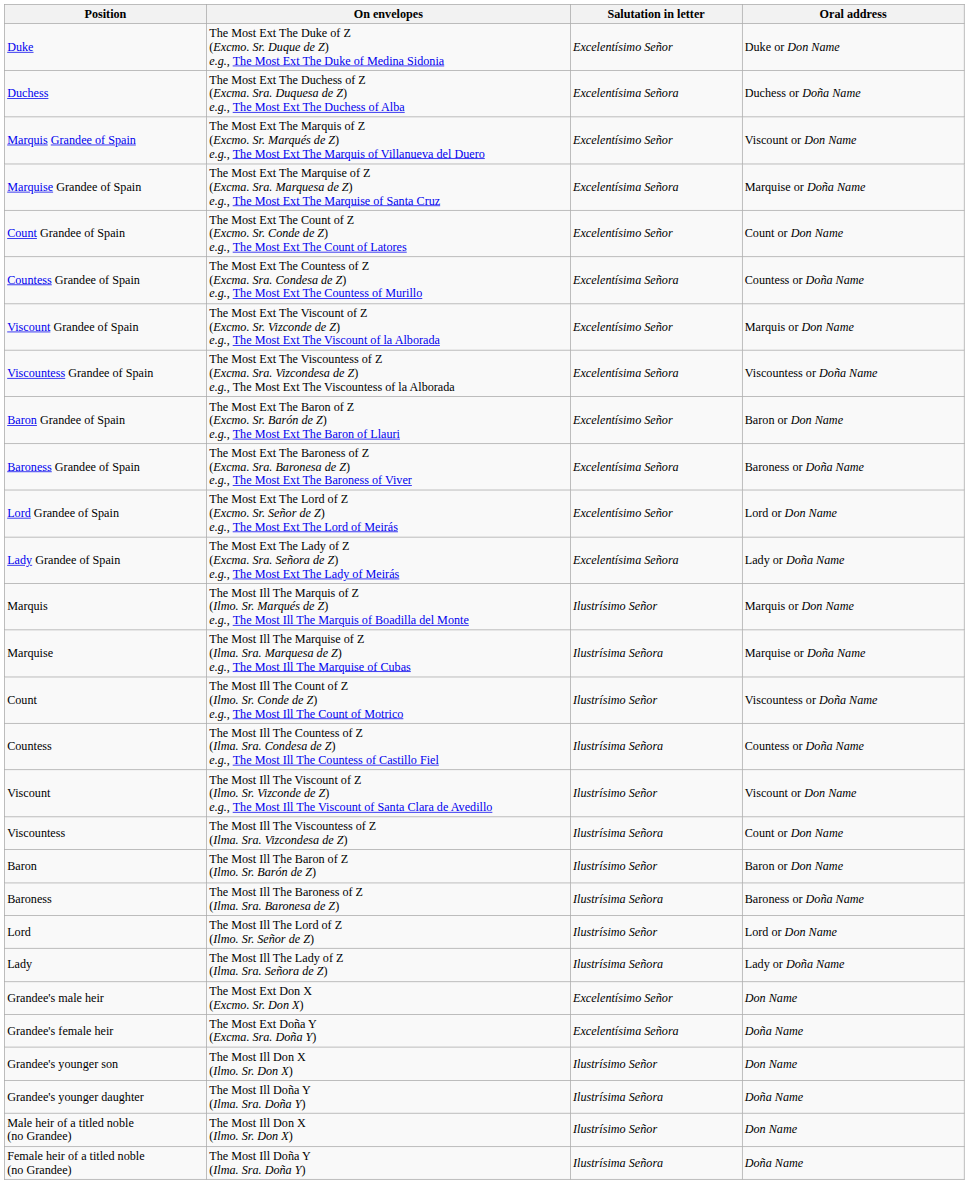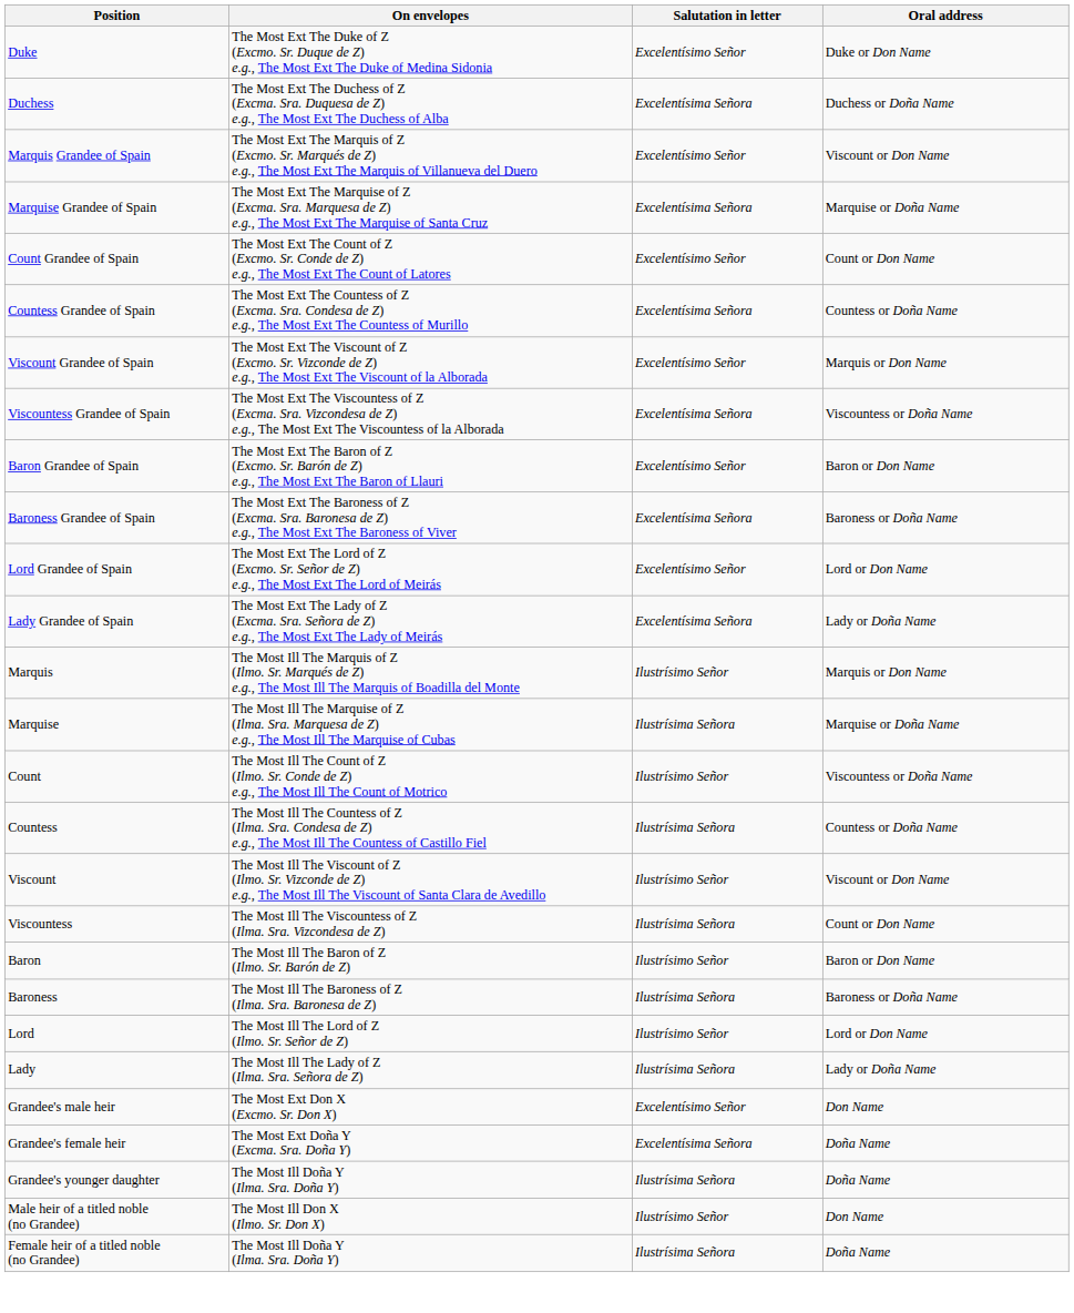 <table class="wikitable" width=100%>
 <tr>
 <th width=20%>Position</th>
 <th width=36%>On envelopes</th>
 <th width=17%>Salutation in letter</th>
 <th width=22%>Oral address</th>
 </tr>
 <tr>
 <td><a href='#'>Duke</a></td>
 <td>The Most Ext The Duke of Z<br>(<em>Excmo. Sr. Duque de Z</em>)<br><em>e.g.</em>, <a href='#'>The Most Ext The Duke of Medina Sidonia</a></td>
 <td><em>Excelentísimo Señor</em></td>
 <td>Duke or <em>Don Name</em></td>
 </tr>
 <tr>
 <td><a href='#'>Duchess</a></td>
 <td>The Most Ext The Duchess of Z<br>(<em>Excma. Sra. Duquesa de Z</em>)<br><em>e.g.</em>, <a href='#'>The Most Ext The Duchess of Alba</a></td>
 <td><em>Excelentísima Señora</em></td>
 <td>Duchess or <em>Doña Name</em></td>
 </tr>
 <tr>
 <td><a href='#'>Marquis</a> <a href='#'>Grandee of Spain</a></td>
 <td>The Most Ext The Marquis of Z<br>(<em>Excmo. Sr. Marqués de Z</em>)<br><em>e.g.</em>, <a href='#'>The Most Ext The Marquis of Villanueva del Duero</a></td>
 <td><em>Excelentísimo Señor</em></td>
 <td>Viscount or <em>Don Name</em></td>
 </tr>
 <tr>
 <td><a href='#'>Marquise</a> Grandee of Spain</td>
 <td>The Most Ext The Marquise of Z<br>(<em>Excma. Sra. Marquesa de Z</em>)<br><em>e.g.</em>, <a href='#'>The Most Ext The Marquise of Santa Cruz</a></td>
 <td><em>Excelentísima Señora</em></td>
 <td>Marquise or <em>Doña Name</em></td>
 </tr>
 <tr>
 <td><a href='#'>Count</a> Grandee of Spain</td>
 <td>The Most Ext The Count of Z<br>(<em>Excmo. Sr. Conde de Z</em>)<br><em>e.g.</em>, <a href='#'>The Most Ext The Count of Latores</a></td>
 <td><em>Excelentísimo Señor</em></td>
 <td>Count or <em>Don Name</em></td>
 </tr>
 <tr>
 <td><a href='#'>Countess</a> Grandee of Spain</td>
 <td>The Most Ext The Countess of Z<br>(<em>Excma. Sra. Condesa de Z</em>)<br><em>e.g.</em>, <a href='#'>The Most Ext The Countess of Murillo</a></td>
 <td><em>Excelentísima Señora</em></td>
 <td>Countess or <em>Doña Name</em></td>
 </tr>
 <tr>
 <td><a href='#'>Viscount</a> Grandee of Spain</td>
 <td>The Most Ext The Viscount of Z<br>(<em>Excmo. Sr. Vizconde de Z</em>)<br><em>e.g.</em>, <a href='#'>The Most Ext The Viscount of la Alborada</a></td>
 <td><em>Excelentísimo Señor</em></td>
 <td>Marquis or <em>Don Name</em></td>
 </tr>
 <tr>
 <td><a href='#'>Viscountess</a> Grandee of Spain</td>
 <td>The Most Ext The Viscountess of Z<br>(<em>Excma. Sra. Vizcondesa de Z</em>)<br><em>e.g.</em>, The Most Ext The Viscountess of la Alborada</td>
 <td><em>Excelentísima Señora</em></td>
 <td>Viscountess or <em>Doña Name</em></td>
 </tr>
 <tr>
 <td><a href='#'>Baron</a> Grandee of Spain</td>
 <td>The Most Ext The Baron of Z<br>(<em>Excmo. Sr. Barón de Z</em>)<br><em>e.g.</em>, <a href='#'>The Most Ext The Baron of Llauri</a></td>
 <td><em>Excelentísimo Señor</em></td>
 <td>Baron or <em>Don Name</em></td>
 </tr>
 <tr>
 <td><a href='#'>Baroness</a> Grandee of Spain</td>
 <td>The Most Ext The Baroness of Z<br>(<em>Excma. Sra. Baronesa de Z</em>)<br><em>e.g.</em>, <a href='#'>The Most Ext The Baroness of Viver</a></td>
 <td><em>Excelentísima Señora</em></td>
 <td>Baroness or <em>Doña Name</em></td>
 </tr>
 <tr>
 <td><a href='#'>Lord</a> Grandee of Spain</td>
 <td>The Most Ext The Lord of Z<br>(<em>Excmo. Sr. Señor de Z</em>)<br><em>e.g.</em>, <a href='#'>The Most Ext The Lord of Meirás</a></td>
 <td><em>Excelentísimo Señor</em></td>
 <td>Lord or <em>Don Name</em></td>
 </tr>
 <tr>
 <td><a href='#'>Lady</a> Grandee of Spain</td>
 <td>The Most Ext The Lady of Z<br>(<em>Excma. Sra. Señora de Z</em>)<br><em>e.g.</em>, <a href='#'>The Most Ext The Lady of Meirás</a></td>
 <td><em>Excelentísima Señora</em></td>
 <td>Lady or <em>Doña Name</em></td>
 </tr>
 <tr>
 <td>Marquis</td>
 <td>The Most Ill The Marquis of Z<br>(<em>Ilmo. Sr. Marqués de Z</em>)<br><em>e.g.</em>, <a href='#'>The Most Ill The Marquis of Boadilla del Monte</a></td>
 <td><em>Ilustrísimo Señor</em></td>
 <td>Marquis or <em>Don Name</em></td>
 </tr>
 <tr>
 <td>Marquise</td>
 <td>The Most Ill The Marquise of Z<br>(<em>Ilma. Sra. Marquesa de Z</em>)<br><em>e.g.</em>, <a href='#'>The Most Ill The Marquise of Cubas</a></td>
 <td><em>Ilustrísima Señora</em></td>
 <td>Marquise or <em>Doña Name</em></td>
 </tr>
 <tr>
 <td>Count</td>
 <td>The Most Ill The Count of Z<br>(<em>Ilmo. Sr. Conde de Z</em>)<br><em>e.g.</em>, <a href='#'>The Most Ill The Count of Motrico</a></td>
 <td><em>Ilustrísimo Señor</em></td>
 <td>Viscountess or <em>Doña Name</em></td>
 </tr>
 <tr>
 <td>Countess</td>
 <td>The Most Ill The Countess of Z<br>(<em>Ilma. Sra. Condesa de Z</em>)<br><em>e.g.</em>, <a href='#'>The Most Ill The Countess of Castillo Fiel</a></td>
 <td><em>Ilustrísima Señora</em></td>
 <td>Countess or <em>Doña Name</em></td>
 </tr>
 <tr>
 <td>Viscount</td>
 <td>The Most Ill The Viscount of Z<br>(<em>Ilmo. Sr. Vizconde de Z</em>)<br><em>e.g.</em>, <a href='#'>The Most Ill The Viscount of Santa Clara de Avedillo</a></td>
 <td><em>Ilustrísimo Señor</em></td>
 <td>Viscount or <em>Don Name</em></td>
 </tr>
 <tr>
 <td>Viscountess</td>
 <td>The Most Ill The Viscountess of Z<br>(<em>Ilma. Sra. Vizcondesa de Z</em>)</td>
 <td><em>Ilustrísima Señora</em></td>
 <td>Count or <em>Don Name</em></td>
 </tr>
 <tr>
 <td>Baron</td>
 <td>The Most Ill The Baron of Z<br>(<em>Ilmo. Sr. Barón de Z</em>)</td>
 <td><em>Ilustrísimo Señor</em></td>
 <td>Baron or <em>Don Name</em></td>
 </tr>
 <tr>
 <td>Baroness</td>
 <td>The Most Ill The Baroness of Z<br>(<em>Ilma. Sra. Baronesa de Z</em>)</td>
 <td><em>Ilustrísima Señora</em></td>
 <td>Baroness or <em>Doña Name</em></td>
 </tr>
 <tr>
 <td>Lord</td>
 <td>The Most Ill The Lord of Z<br>(<em>Ilmo. Sr. Señor de Z</em>)</td>
 <td><em>Ilustrísimo Señor</em></td>
 <td>Lord or <em>Don Name</em></td>
 </tr>
 <tr>
 <td>Lady</td>
 <td>The Most Ill The Lady of Z<br>(<em>Ilma. Sra. Señora de Z</em>)</td>
 <td><em>Ilustrísima Señora</em></td>
 <td>Lady or <em>Doña Name</em></td>
 </tr>
 <tr>
 <td>Grandee's male heir</td>
 <td>The Most Ext Don X <br>(<em>Excmo. Sr. Don X</em>)</td>
 <td><em>Excelentísimo Señor</em></td>
 <td><em>Don Name</em></td>
 </tr>
 <tr>
 <td>Grandee's female heir</td>
 <td>The Most Ext Doña Y <br>(<em>Excma. Sra. Doña Y</em>)</td>
 <td><em>Excelentísima Señora</em></td>
 <td><em>Doña Name</em></td>
 </tr>
 <tr>
-<td>Grandee's younger son</td>
-<td>The Most Ill Don X <br>(<em>Ilmo. Sr. Don X</em>)</td>
-<td><em>Ilustrísimo Señor</em></td>
-<td><em>Don Name</em></td>
-</tr>
-<tr>
 <td>Grandee's younger daughter</td>
 <td>The Most Ill Doña Y <br>(<em>Ilma. Sra. Doña Y</em>)</td>
 <td><em>Ilustrísima Señora</em></td>
 <td><em>Doña Name</em></td>
 </tr>
 <tr>
 <td>Male heir of a titled noble<br>(no Grandee)</td>
 <td>The Most Ill Don X <br>(<em>Ilmo. Sr. Don X</em>)</td>
 <td><em>Ilustrísimo Señor</em></td>
 <td><em>Don Name</em></td>
 </tr>
 <tr>
 <td>Female heir of a titled noble<br>(no Grandee)</td>
 <td>The Most Ill Doña Y <br>(<em>Ilma. Sra. Doña Y</em>)</td>
 <td><em>Ilustrísima Señora</em></td>
 <td><em>Doña Name</em></td>
 </tr>
 </table>
